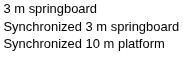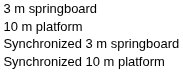 <table>
 <tr>
 <td>3 m springboard<br></td>
+<td></td>
+<td></td>
+<td></td>
+</tr>
+<tr>
+<td>10 m platform<br></td>
 <td></td>
 <td></td>
 <td></td>
 </tr>
 <tr>
 <td nowrap>Synchronized 3 m springboard<br></td>
 <td nowrap></td>
 <td></td>
 <td></td>
 </tr>
 <tr>
 <td>Synchronized 10 m platform<br></td>
 <td></td>
 <td nowrap></td>
 <td nowrap></td>
 </tr>
 </table>
